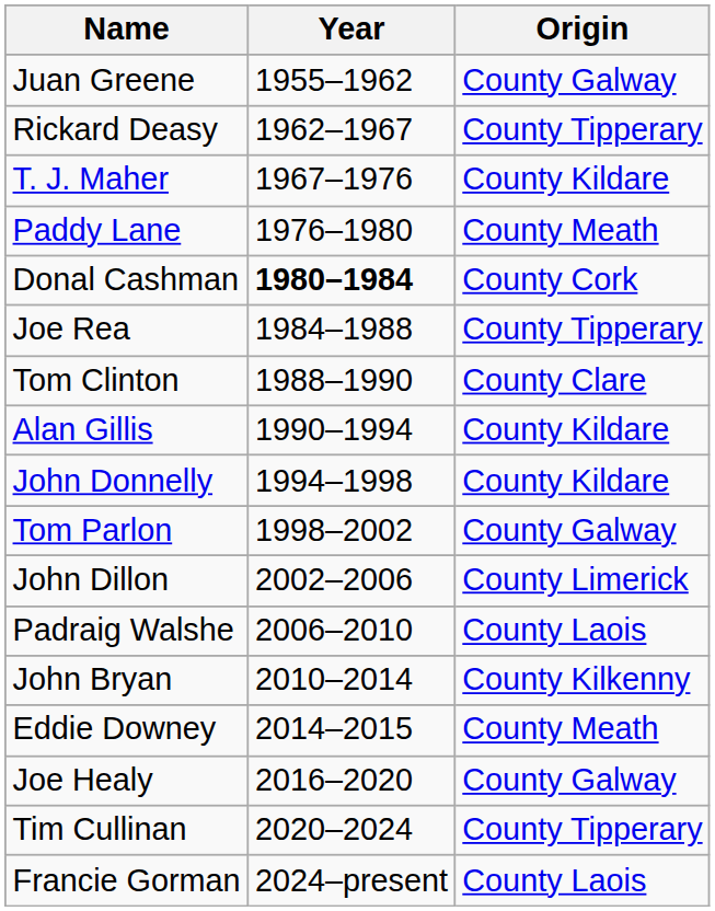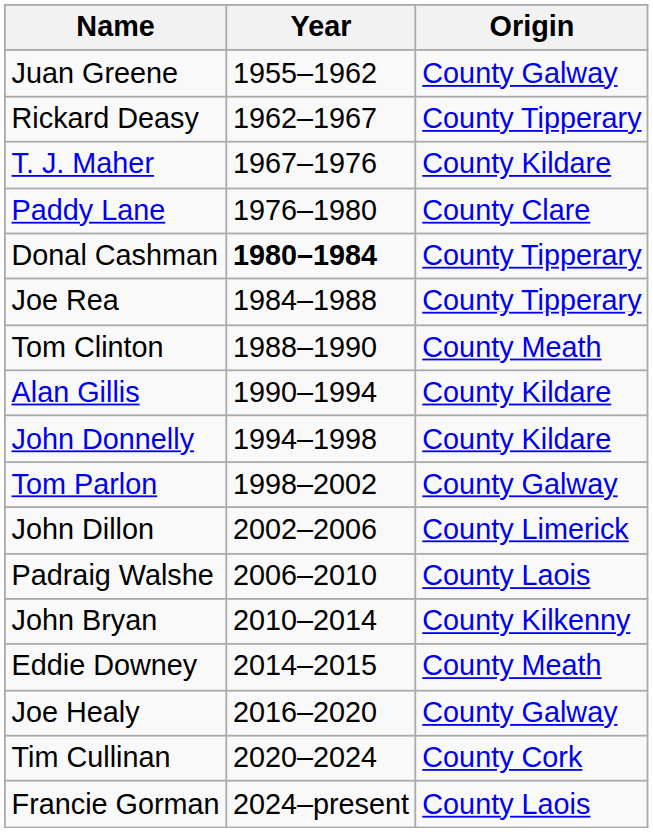 <table class="sortable wikitable">
 <tr>
 <th>Name</th>
 <th>Year</th>
 <th>Origin</th>
 </tr>
 <tr>
 <td>Juan Greene</td>
 <td>1955–1962</td>
 <td><a href='#'>County Galway</a></td>
 </tr>
 <tr>
 <td>Rickard Deasy</td>
 <td>1962–1967</td>
 <td><a href='#'>County Tipperary</a></td>
 </tr>
 <tr>
 <td><a href='#'>T. J. Maher</a></td>
 <td>1967–1976</td>
 <td><a href='#'>County Kildare</a></td>
 </tr>
 <tr>
 <td><a href='#'>Paddy Lane</a></td>
 <td>1976–1980</td>
-<td><a href='#'>County Meath</a></td>
+<td><a href='#'>County Clare</a></td>
 </tr>
 <tr>
 <td>Donal Cashman</td>
 <td><strong>1980–1984</strong></td>
-<td><a href='#'>County Cork</a></td>
+<td><a href='#'>County Tipperary</a></td>
 </tr>
 <tr>
 <td>Joe Rea</td>
 <td>1984–1988</td>
 <td><a href='#'>County Tipperary</a></td>
 </tr>
 <tr>
 <td>Tom Clinton</td>
 <td>1988–1990</td>
-<td><a href='#'>County Clare</a></td>
+<td><a href='#'>County Meath</a></td>
 </tr>
 <tr>
 <td><a href='#'>Alan Gillis</a></td>
 <td>1990–1994</td>
 <td><a href='#'>County Kildare</a></td>
 </tr>
 <tr>
 <td><a href='#'>John Donnelly</a></td>
 <td>1994–1998</td>
 <td><a href='#'>County Kildare</a></td>
 </tr>
 <tr>
 <td><a href='#'>Tom Parlon</a></td>
 <td>1998–2002</td>
 <td><a href='#'>County Galway</a></td>
 </tr>
 <tr>
 <td>John Dillon</td>
 <td>2002–2006</td>
 <td><a href='#'>County Limerick</a></td>
 </tr>
 <tr>
 <td>Padraig Walshe</td>
 <td>2006–2010</td>
 <td><a href='#'>County Laois</a></td>
 </tr>
 <tr>
 <td>John Bryan</td>
 <td>2010–2014</td>
 <td><a href='#'>County Kilkenny</a></td>
 </tr>
 <tr>
 <td>Eddie Downey</td>
 <td>2014–2015</td>
 <td><a href='#'>County Meath</a></td>
 </tr>
 <tr>
 <td>Joe Healy</td>
 <td>2016–2020</td>
 <td><a href='#'>County Galway</a></td>
 </tr>
 <tr>
 <td>Tim Cullinan</td>
 <td>2020–2024</td>
-<td><a href='#'>County Tipperary</a></td>
+<td><a href='#'>County Cork</a></td>
 </tr>
 <tr>
 <td>Francie Gorman</td>
 <td>2024–present</td>
 <td><a href='#'>County Laois</a></td>
 </tr>
 </table>
